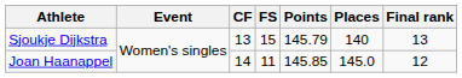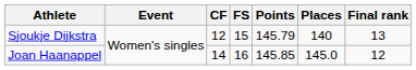 <table class="wikitable" border="1" style="font-size:90%">
 <tr>
 <th>Athlete</th>
 <th>Event</th>
 <th>CF</th>
 <th>FS</th>
 <th>Points</th>
 <th>Places</th>
 <th>Final rank</th>
 </tr>
 <tr align=center>
 <td align=left><a href='#'>Sjoukje Dijkstra</a></td>
 <td rowspan=2>Women's singles</td>
-<td>13</td>
+<td>12</td>
 <td>15</td>
 <td>145.79</td>
 <td>140</td>
 <td>13</td>
 </tr>
 <tr align=center>
 <td align=left><a href='#'>Joan Haanappel</a></td>
 <td>14</td>
-<td>11</td>
+<td>16</td>
 <td>145.85</td>
 <td>145.0</td>
 <td>12</td>
 </tr>
 </table>
